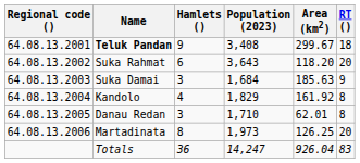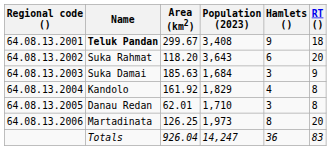 <table class="wikitable sortable">
 <tr>
 <th>Regional code<br>()</th>
 <th>Name</th>
+<th>Area <br>(km<sup>2</sup>)</th>
+<th>Population <br>(2023)</th>
 <th>Hamlets <br>()</th>
-<th>Population <br>(2023)</th>
-<th>Area <br>(km<sup>2</sup>)</th>
 <th><a href='#'>RT</a> <br>()</th>
 </tr>
 <tr>
 <td>64.08.13.2001</td>
 <td><strong>Teluk Pandan</strong></td>
+<td>299.67</td>
+<td>3,408</td>
 <td>9</td>
-<td>3,408</td>
-<td>299.67</td>
 <td>18</td>
 </tr>
 <tr>
 <td>64.08.13.2002</td>
 <td>Suka Rahmat</td>
+<td>118.20</td>
+<td>3,643</td>
 <td>6</td>
-<td>3,643</td>
-<td>118.20</td>
 <td>20</td>
 </tr>
 <tr>
 <td>64.08.13.2003</td>
 <td>Suka Damai</td>
+<td>185.63</td>
+<td>1,684</td>
 <td>3</td>
-<td>1,684</td>
-<td>185.63</td>
 <td>9</td>
 </tr>
 <tr>
 <td>64.08.13.2004</td>
 <td>Kandolo</td>
+<td>161.92</td>
+<td>1,829</td>
 <td>4</td>
-<td>1,829</td>
-<td>161.92</td>
 <td>8</td>
 </tr>
 <tr>
 <td>64.08.13.2005</td>
 <td>Danau Redan</td>
+<td>62.01</td>
+<td>1,710</td>
 <td>3</td>
-<td>1,710</td>
-<td>62.01</td>
 <td>8</td>
 </tr>
 <tr>
 <td>64.08.13.2006</td>
 <td>Martadinata</td>
+<td>126.25</td>
+<td>1,973</td>
 <td>8</td>
-<td>1,973</td>
-<td>126.25</td>
 <td>20</td>
 </tr>
 <tr>
 <td></td>
 <td><em>Totals</em></td>
+<td><em>926.04</em></td>
+<td><em>14,247</em></td>
 <td><em>36</em></td>
-<td><em>14,247</em></td>
-<td><em>926.04</em></td>
 <td><em>83</em></td>
 </tr>
 </table>
